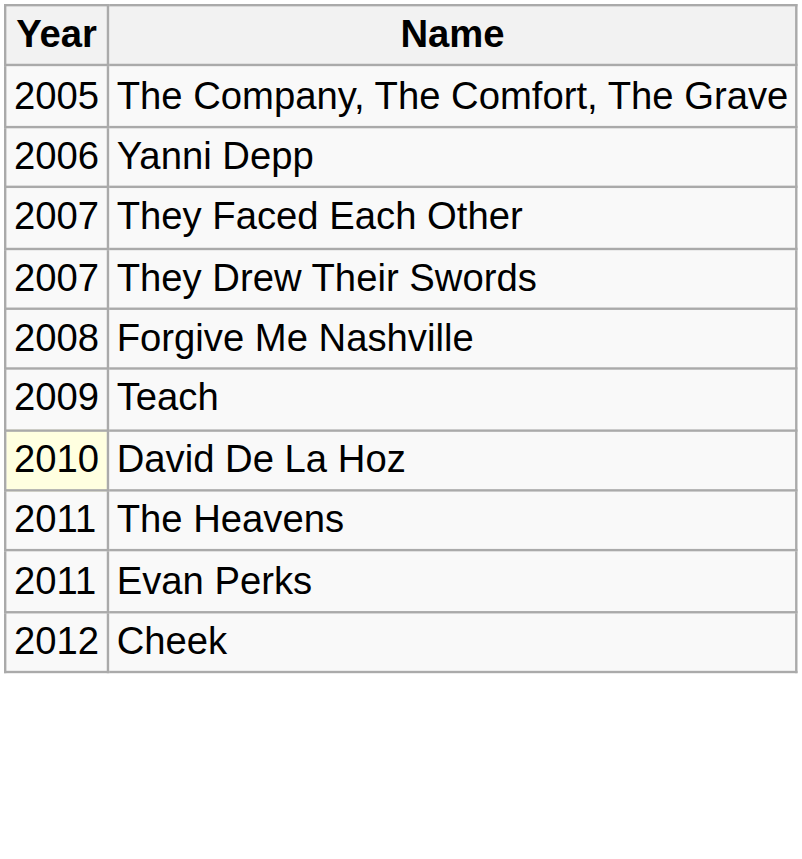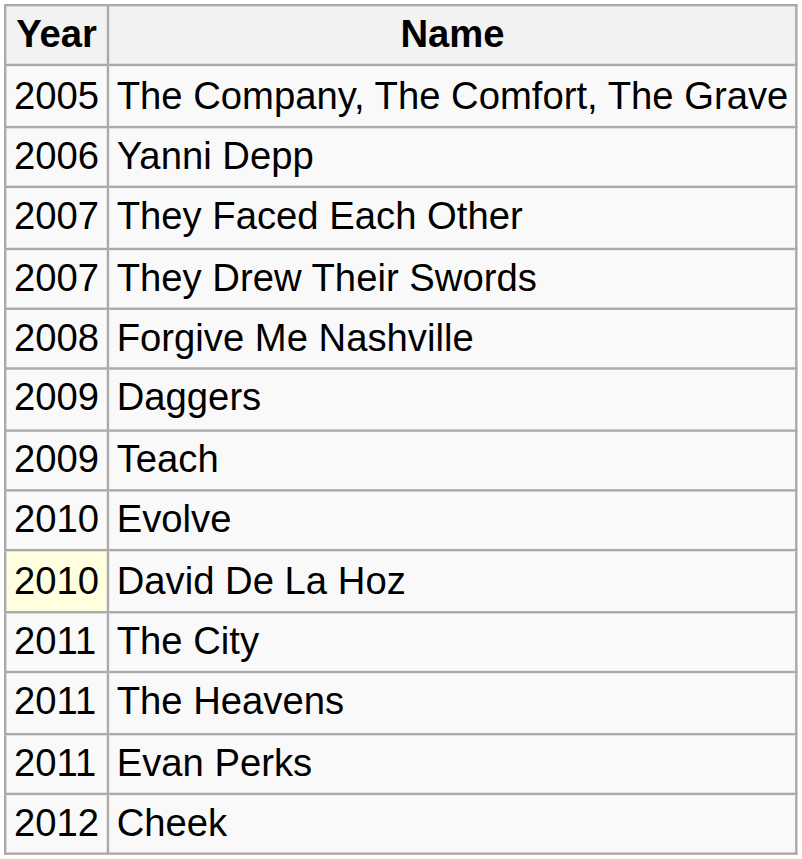 <table class="wikitable">
 <tr>
 <th>Year</th>
 <th>Name</th>
 </tr>
 <tr>
 <td>2005</td>
 <td>The Company, The Comfort, The Grave</td>
 </tr>
 <tr>
 <td>2006</td>
 <td>Yanni Depp</td>
 </tr>
 <tr>
 <td>2007</td>
 <td>They Faced Each Other</td>
 </tr>
 <tr>
 <td>2007</td>
 <td>They Drew Their Swords</td>
 </tr>
 <tr>
 <td>2008</td>
 <td>Forgive Me Nashville</td>
 </tr>
 <tr>
 <td>2009</td>
+<td>Daggers</td>
+</tr>
+<tr>
+<td>2009</td>
 <td>Teach</td>
+</tr>
+<tr>
+<td>2010</td>
+<td>Evolve</td>
 </tr>
 <tr>
 <td style="background: lightyellow;">2010</td>
 <td>David De La Hoz</td>
+</tr>
+<tr>
+<td>2011</td>
+<td>The City</td>
 </tr>
 <tr>
 <td>2011</td>
 <td>The Heavens</td>
 </tr>
 <tr>
 <td>2011</td>
 <td>Evan Perks</td>
 </tr>
 <tr>
 <td>2012</td>
 <td>Cheek</td>
 </tr>
 </table>
